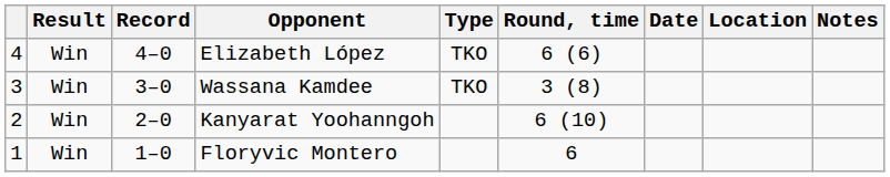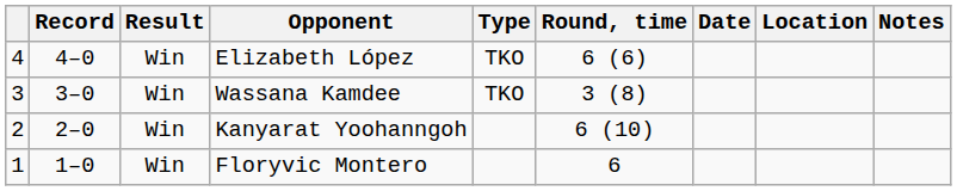 <table class="wikitable" style="text-align:center; font-size:95%">
 <tr>
 <th></th>
+<th>Record</th>
 <th>Result</th>
-<th>Record</th>
 <th>Opponent</th>
 <th>Type</th>
 <th>Round, time</th>
 <th>Date</th>
 <th>Location</th>
 <th>Notes</th>
 </tr>
 <tr>
 <td>4</td>
+<td align=center>4–0</td>
 <td>Win</td>
-<td align=center>4–0</td>
 <td align=left> Elizabeth López</td>
 <td>TKO</td>
 <td>6 (6)</td>
 <td></td>
 <td align=left></td>
 <td align=left></td>
 </tr>
 <tr>
 <td>3</td>
+<td>3–0</td>
 <td>Win</td>
-<td>3–0</td>
 <td align=left> Wassana Kamdee</td>
 <td>TKO</td>
 <td>3 (8)</td>
 <td></td>
 <td align=left></td>
 <td align=left></td>
 </tr>
 <tr>
 <td>2</td>
+<td>2–0</td>
 <td>Win</td>
-<td>2–0</td>
 <td align=left> Kanyarat Yoohanngoh</td>
 <td></td>
 <td>6 (10)</td>
 <td></td>
 <td align=left></td>
 <td align=left></td>
 </tr>
 <tr>
 <td>1</td>
+<td>1–0</td>
 <td>Win</td>
-<td>1–0</td>
 <td align=left> Floryvic Montero</td>
 <td></td>
 <td>6</td>
 <td></td>
 <td align=left></td>
 <td></td>
 </tr>
 </table>
